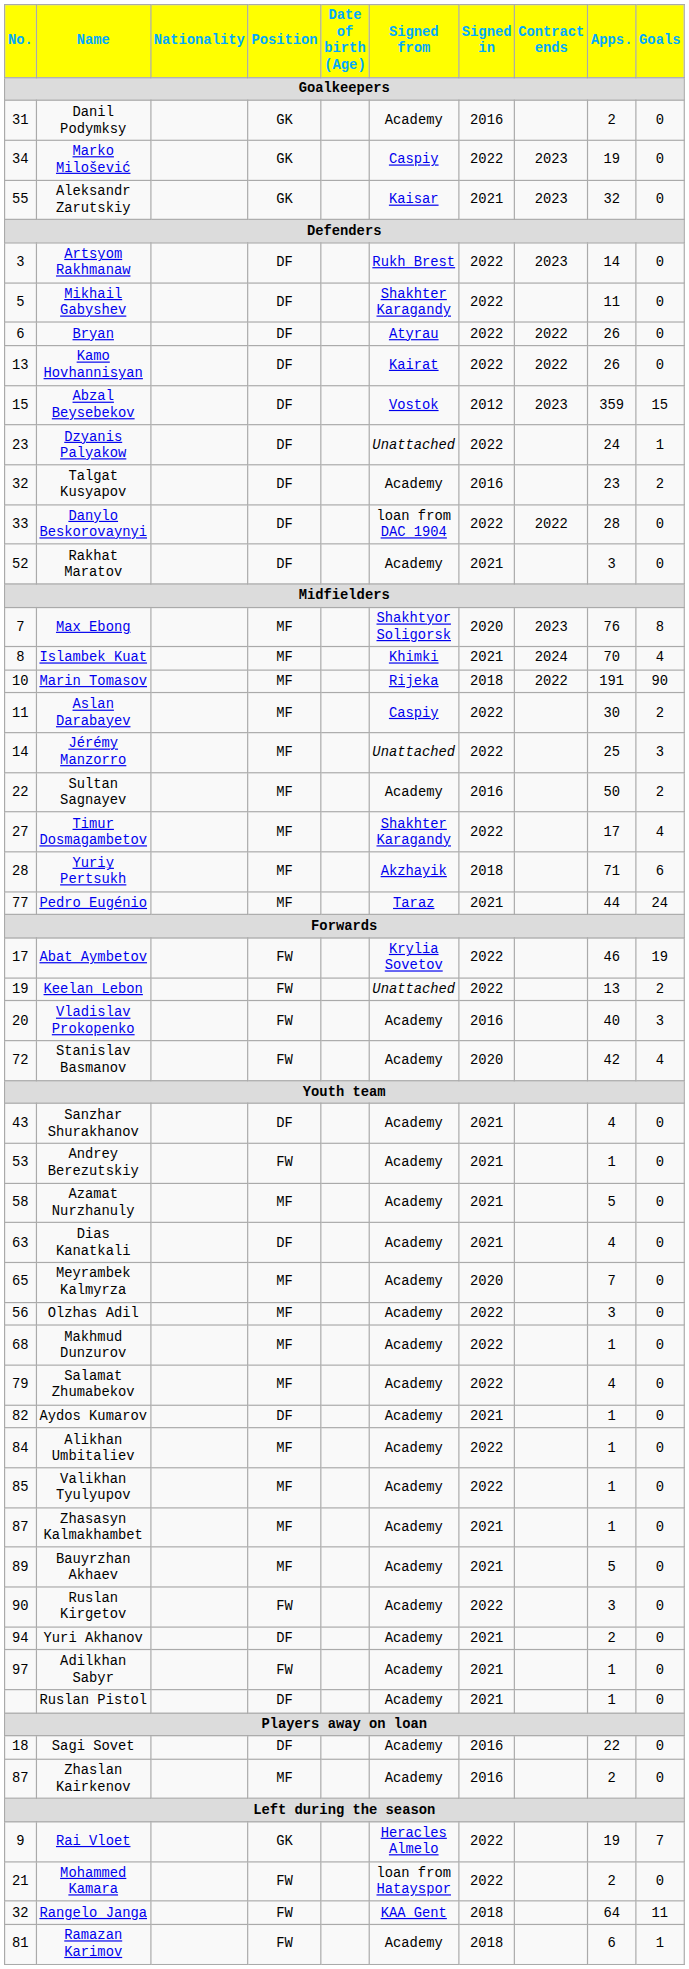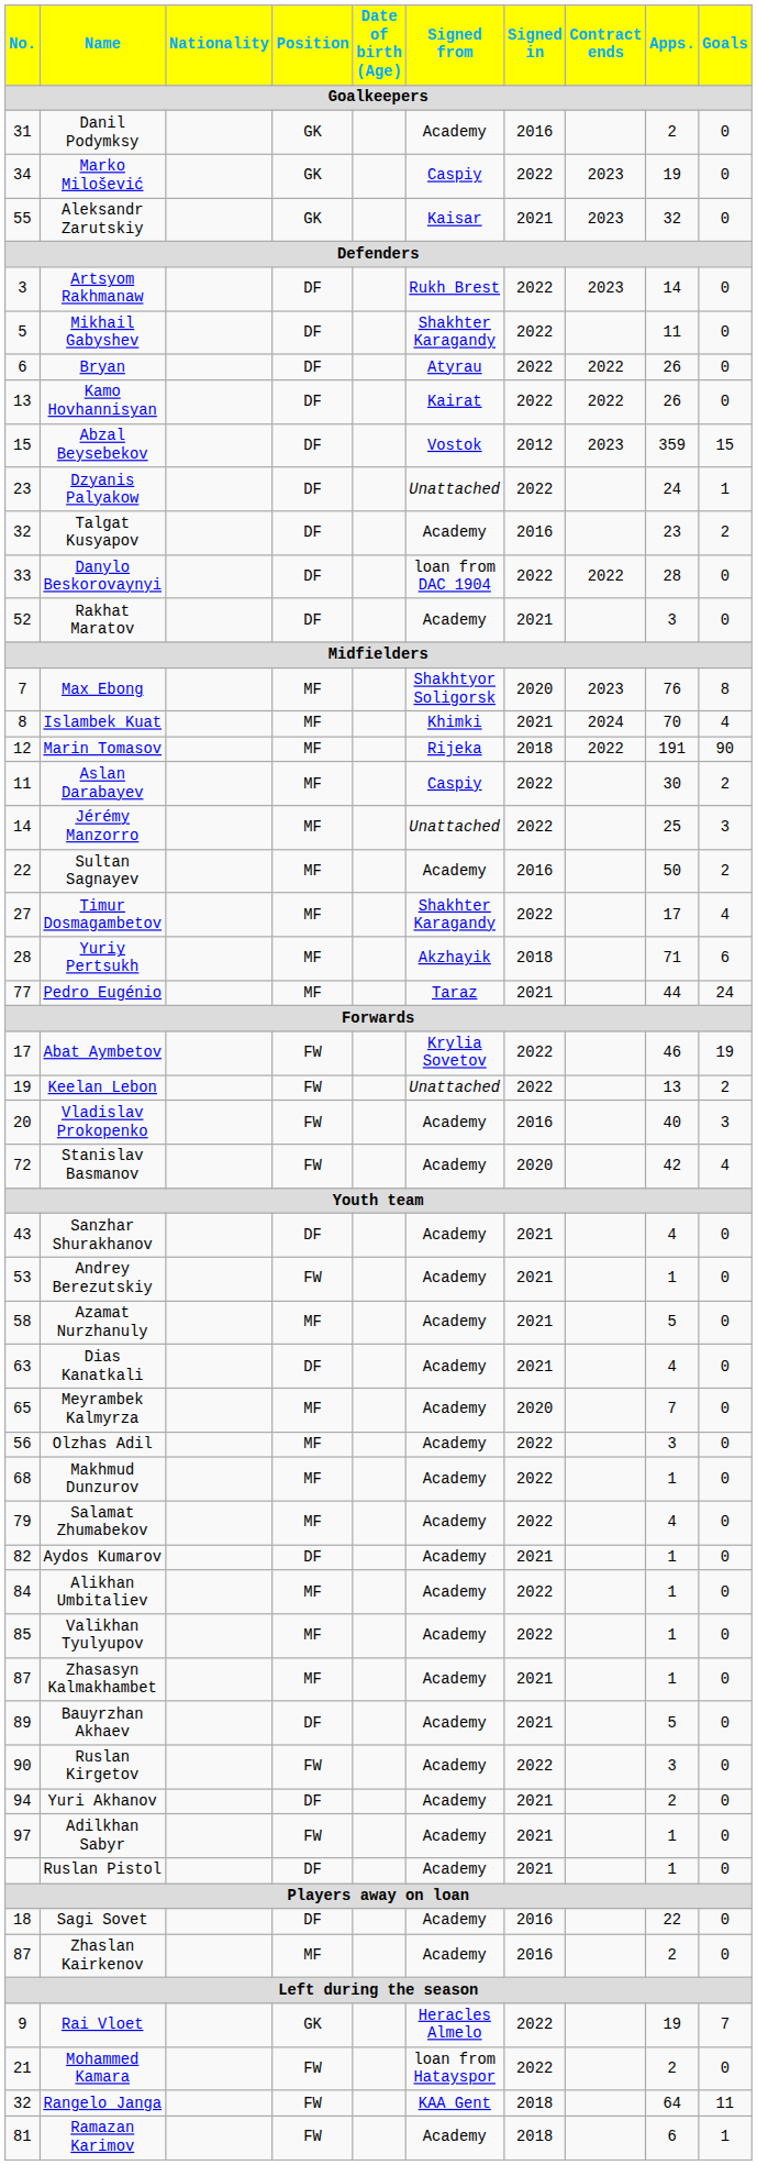 <table class="wikitable"  style="text-align:center; font-size:90%; width:90%;">
 <tr>
 <th style="background:#ffff00; color:#00AAFF; text-align:center;">No.</th>
 <th style="background:#ffff00; color:#00AAFF; text-align:center;">Name</th>
 <th style="background:#ffff00; color:#00AAFF; text-align:center;">Nationality</th>
 <th style="background:#ffff00; color:#00AAFF; text-align:center;">Position</th>
 <th style="background:#ffff00; color:#00AAFF; text-align:center;">Date of birth (Age)</th>
 <th style="background:#ffff00; color:#00AAFF; text-align:center;">Signed from</th>
 <th style="background:#ffff00; color:#00AAFF; text-align:center;">Signed in</th>
 <th style="background:#ffff00; color:#00AAFF; text-align:center;">Contract ends</th>
 <th style="background:#ffff00; color:#00AAFF; text-align:center;">Apps.</th>
 <th style="background:#ffff00; color:#00AAFF; text-align:center;">Goals</th>
 </tr>
 <tr>
 <th colspan="11"  style="background:#dcdcdc; text-align:center;">Goalkeepers</th>
 </tr>
 <tr>
 <td>31</td>
 <td>Danil Podymksy</td>
 <td></td>
 <td>GK</td>
 <td></td>
 <td>Academy</td>
 <td>2016</td>
 <td></td>
 <td>2</td>
 <td>0</td>
 </tr>
 <tr>
 <td>34</td>
 <td><a href='#'>Marko Milošević</a></td>
 <td></td>
 <td>GK</td>
 <td></td>
 <td><a href='#'>Caspiy</a></td>
 <td>2022</td>
 <td>2023</td>
 <td>19</td>
 <td>0</td>
 </tr>
 <tr>
 <td>55</td>
 <td>Aleksandr Zarutskiy</td>
 <td></td>
 <td>GK</td>
 <td></td>
 <td><a href='#'>Kaisar</a></td>
 <td>2021</td>
 <td>2023</td>
 <td>32</td>
 <td>0</td>
 </tr>
 <tr>
 <th colspan="11"  style="background:#dcdcdc; text-align:center;">Defenders</th>
 </tr>
 <tr>
 <td>3</td>
 <td><a href='#'>Artsyom Rakhmanaw</a></td>
 <td></td>
 <td>DF</td>
 <td></td>
 <td><a href='#'>Rukh Brest</a></td>
 <td>2022</td>
 <td>2023</td>
 <td>14</td>
 <td>0</td>
 </tr>
 <tr>
 <td>5</td>
 <td><a href='#'>Mikhail Gabyshev</a></td>
 <td></td>
 <td>DF</td>
 <td></td>
 <td><a href='#'>Shakhter Karagandy</a></td>
 <td>2022</td>
 <td></td>
 <td>11</td>
 <td>0</td>
 </tr>
 <tr>
 <td>6</td>
 <td><a href='#'>Bryan</a></td>
 <td></td>
 <td>DF</td>
 <td></td>
 <td><a href='#'>Atyrau</a></td>
 <td>2022</td>
 <td>2022</td>
 <td>26</td>
 <td>0</td>
 </tr>
 <tr>
 <td>13</td>
 <td><a href='#'>Kamo Hovhannisyan</a></td>
 <td></td>
 <td>DF</td>
 <td></td>
 <td><a href='#'>Kairat</a></td>
 <td>2022</td>
 <td>2022</td>
 <td>26</td>
 <td>0</td>
 </tr>
 <tr>
 <td>15</td>
 <td><a href='#'>Abzal Beysebekov</a></td>
 <td></td>
 <td>DF</td>
 <td></td>
 <td><a href='#'>Vostok</a></td>
 <td>2012</td>
 <td>2023</td>
 <td>359</td>
 <td>15</td>
 </tr>
 <tr>
 <td>23</td>
 <td><a href='#'>Dzyanis Palyakow</a></td>
 <td></td>
 <td>DF</td>
 <td></td>
 <td><em>Unattached</em></td>
 <td>2022</td>
 <td></td>
 <td>24</td>
 <td>1</td>
 </tr>
 <tr>
 <td>32</td>
 <td>Talgat Kusyapov</td>
 <td></td>
 <td>DF</td>
 <td></td>
 <td>Academy</td>
 <td>2016</td>
 <td></td>
 <td>23</td>
 <td>2</td>
 </tr>
 <tr>
 <td>33</td>
 <td><a href='#'>Danylo Beskorovaynyi</a></td>
 <td></td>
 <td>DF</td>
 <td></td>
 <td>loan from <a href='#'>DAC 1904</a></td>
 <td>2022</td>
 <td>2022</td>
 <td>28</td>
 <td>0</td>
 </tr>
 <tr>
 <td>52</td>
 <td>Rakhat Maratov</td>
 <td></td>
 <td>DF</td>
 <td></td>
 <td>Academy</td>
 <td>2021</td>
 <td></td>
 <td>3</td>
 <td>0</td>
 </tr>
 <tr>
 <th colspan="11"  style="background:#dcdcdc; text-align:center;">Midfielders</th>
 </tr>
 <tr>
 <td>7</td>
 <td><a href='#'>Max Ebong</a></td>
 <td></td>
 <td>MF</td>
 <td></td>
 <td><a href='#'>Shakhtyor Soligorsk</a></td>
 <td>2020</td>
 <td>2023</td>
 <td>76</td>
 <td>8</td>
 </tr>
 <tr>
 <td>8</td>
 <td><a href='#'>Islambek Kuat</a></td>
 <td></td>
 <td>MF</td>
 <td></td>
 <td><a href='#'>Khimki</a></td>
 <td>2021</td>
 <td>2024</td>
 <td>70</td>
 <td>4</td>
 </tr>
 <tr>
-<td>10</td>
+<td>12</td>
 <td><a href='#'>Marin Tomasov</a></td>
 <td></td>
 <td>MF</td>
 <td></td>
 <td><a href='#'>Rijeka</a></td>
 <td>2018</td>
 <td>2022</td>
 <td>191</td>
 <td>90</td>
 </tr>
 <tr>
 <td>11</td>
 <td><a href='#'>Aslan Darabayev</a></td>
 <td></td>
 <td>MF</td>
 <td></td>
 <td><a href='#'>Caspiy</a></td>
 <td>2022</td>
 <td></td>
 <td>30</td>
 <td>2</td>
 </tr>
 <tr>
 <td>14</td>
 <td><a href='#'>Jérémy Manzorro</a></td>
 <td></td>
 <td>MF</td>
 <td></td>
 <td><em>Unattached</em></td>
 <td>2022</td>
 <td></td>
 <td>25</td>
 <td>3</td>
 </tr>
 <tr>
 <td>22</td>
 <td>Sultan Sagnayev</td>
 <td></td>
 <td>MF</td>
 <td></td>
 <td>Academy</td>
 <td>2016</td>
 <td></td>
 <td>50</td>
 <td>2</td>
 </tr>
 <tr>
 <td>27</td>
 <td><a href='#'>Timur Dosmagambetov</a></td>
 <td></td>
 <td>MF</td>
 <td></td>
 <td><a href='#'>Shakhter Karagandy</a></td>
 <td>2022</td>
 <td></td>
 <td>17</td>
 <td>4</td>
 </tr>
 <tr>
 <td>28</td>
 <td><a href='#'>Yuriy Pertsukh</a></td>
 <td></td>
 <td>MF</td>
 <td></td>
 <td><a href='#'>Akzhayik</a></td>
 <td>2018</td>
 <td></td>
 <td>71</td>
 <td>6</td>
 </tr>
 <tr>
 <td>77</td>
 <td><a href='#'>Pedro Eugénio</a></td>
 <td></td>
 <td>MF</td>
 <td></td>
 <td><a href='#'>Taraz</a></td>
 <td>2021</td>
 <td></td>
 <td>44</td>
 <td>24</td>
 </tr>
 <tr>
 <th colspan="11"  style="background:#dcdcdc; text-align:center;">Forwards</th>
 </tr>
 <tr>
 <td>17</td>
 <td><a href='#'>Abat Aymbetov</a></td>
 <td></td>
 <td>FW</td>
 <td></td>
 <td><a href='#'>Krylia Sovetov</a></td>
 <td>2022</td>
 <td></td>
 <td>46</td>
 <td>19</td>
 </tr>
 <tr>
 <td>19</td>
 <td><a href='#'>Keelan Lebon</a></td>
 <td></td>
 <td>FW</td>
 <td></td>
 <td><em>Unattached</em></td>
 <td>2022</td>
 <td></td>
 <td>13</td>
 <td>2</td>
 </tr>
 <tr>
 <td>20</td>
 <td><a href='#'>Vladislav Prokopenko</a></td>
 <td></td>
 <td>FW</td>
 <td></td>
 <td>Academy</td>
 <td>2016</td>
 <td></td>
 <td>40</td>
 <td>3</td>
 </tr>
 <tr>
 <td>72</td>
 <td>Stanislav Basmanov</td>
 <td></td>
 <td>FW</td>
 <td></td>
 <td>Academy</td>
 <td>2020</td>
 <td></td>
 <td>42</td>
 <td>4</td>
 </tr>
 <tr>
 <th colspan="11"  style="background:#dcdcdc; text-align:center;">Youth team</th>
 </tr>
 <tr>
 <td>43</td>
 <td>Sanzhar Shurakhanov</td>
 <td></td>
 <td>DF</td>
 <td></td>
 <td>Academy</td>
 <td>2021</td>
 <td></td>
 <td>4</td>
 <td>0</td>
 </tr>
 <tr>
 <td>53</td>
 <td>Andrey Berezutskiy</td>
 <td></td>
 <td>FW</td>
 <td></td>
 <td>Academy</td>
 <td>2021</td>
 <td></td>
 <td>1</td>
 <td>0</td>
 </tr>
 <tr>
 <td>58</td>
 <td>Azamat Nurzhanuly</td>
 <td></td>
 <td>MF</td>
 <td></td>
 <td>Academy</td>
 <td>2021</td>
 <td></td>
 <td>5</td>
 <td>0</td>
 </tr>
 <tr>
 <td>63</td>
 <td>Dias Kanatkali</td>
 <td></td>
 <td>DF</td>
 <td></td>
 <td>Academy</td>
 <td>2021</td>
 <td></td>
 <td>4</td>
 <td>0</td>
 </tr>
 <tr>
 <td>65</td>
 <td>Meyrambek Kalmyrza</td>
 <td></td>
 <td>MF</td>
 <td></td>
 <td>Academy</td>
 <td>2020</td>
 <td></td>
 <td>7</td>
 <td>0</td>
 </tr>
 <tr>
 <td>56</td>
 <td>Olzhas Adil</td>
 <td></td>
 <td>MF</td>
 <td></td>
 <td>Academy</td>
 <td>2022</td>
 <td></td>
 <td>3</td>
 <td>0</td>
 </tr>
 <tr>
 <td>68</td>
 <td>Makhmud Dunzurov</td>
 <td></td>
 <td>MF</td>
 <td></td>
 <td>Academy</td>
 <td>2022</td>
 <td></td>
 <td>1</td>
 <td>0</td>
 </tr>
 <tr>
 <td>79</td>
 <td>Salamat Zhumabekov</td>
 <td></td>
 <td>MF</td>
 <td></td>
 <td>Academy</td>
 <td>2022</td>
 <td></td>
 <td>4</td>
 <td>0</td>
 </tr>
 <tr>
 <td>82</td>
 <td>Aydos Kumarov</td>
 <td></td>
 <td>DF</td>
 <td></td>
 <td>Academy</td>
 <td>2021</td>
 <td></td>
 <td>1</td>
 <td>0</td>
 </tr>
 <tr>
 <td>84</td>
 <td>Alikhan Umbitaliev</td>
 <td></td>
 <td>MF</td>
 <td></td>
 <td>Academy</td>
 <td>2022</td>
 <td></td>
 <td>1</td>
 <td>0</td>
 </tr>
 <tr>
 <td>85</td>
 <td>Valikhan Tyulyupov</td>
 <td></td>
 <td>MF</td>
 <td></td>
 <td>Academy</td>
 <td>2022</td>
 <td></td>
 <td>1</td>
 <td>0</td>
 </tr>
 <tr>
 <td>87</td>
 <td>Zhasasyn Kalmakhambet</td>
 <td></td>
 <td>MF</td>
 <td></td>
 <td>Academy</td>
 <td>2021</td>
 <td></td>
 <td>1</td>
 <td>0</td>
 </tr>
 <tr>
 <td>89</td>
 <td>Bauyrzhan Akhaev</td>
 <td></td>
-<td>MF</td>
+<td>DF</td>
 <td></td>
 <td>Academy</td>
 <td>2021</td>
 <td></td>
 <td>5</td>
 <td>0</td>
 </tr>
 <tr>
 <td>90</td>
 <td>Ruslan Kirgetov</td>
 <td></td>
 <td>FW</td>
 <td></td>
 <td>Academy</td>
 <td>2022</td>
 <td></td>
 <td>3</td>
 <td>0</td>
 </tr>
 <tr>
 <td>94</td>
 <td>Yuri Akhanov</td>
 <td></td>
 <td>DF</td>
 <td></td>
 <td>Academy</td>
 <td>2021</td>
 <td></td>
 <td>2</td>
 <td>0</td>
 </tr>
 <tr>
 <td>97</td>
 <td>Adilkhan Sabyr</td>
 <td></td>
 <td>FW</td>
 <td></td>
 <td>Academy</td>
 <td>2021</td>
 <td></td>
 <td>1</td>
 <td>0</td>
 </tr>
 <tr>
 <td></td>
 <td>Ruslan Pistol</td>
 <td></td>
 <td>DF</td>
 <td></td>
 <td>Academy</td>
 <td>2021</td>
 <td></td>
 <td>1</td>
 <td>0</td>
 </tr>
 <tr>
 <th colspan="11"  style="background:#dcdcdc; text-align:center;">Players away on loan</th>
 </tr>
 <tr>
 <td>18</td>
 <td>Sagi Sovet</td>
 <td></td>
 <td>DF</td>
 <td></td>
 <td>Academy</td>
 <td>2016</td>
 <td></td>
 <td>22</td>
 <td>0</td>
 </tr>
 <tr>
 <td>87</td>
 <td>Zhaslan Kairkenov</td>
 <td></td>
 <td>MF</td>
 <td></td>
 <td>Academy</td>
 <td>2016</td>
 <td></td>
 <td>2</td>
 <td>0</td>
 </tr>
 <tr>
 <th colspan="11"  style="background:#dcdcdc; text-align:center;">Left during the season</th>
 </tr>
 <tr>
 <td>9</td>
 <td><a href='#'>Rai Vloet</a></td>
 <td></td>
 <td>GK</td>
 <td></td>
 <td><a href='#'>Heracles Almelo</a></td>
 <td>2022</td>
 <td></td>
 <td>19</td>
 <td>7</td>
 </tr>
 <tr>
 <td>21</td>
 <td><a href='#'>Mohammed Kamara</a></td>
 <td></td>
 <td>FW</td>
 <td></td>
 <td>loan from <a href='#'>Hatayspor</a></td>
 <td>2022</td>
 <td></td>
 <td>2</td>
 <td>0</td>
 </tr>
 <tr>
 <td>32</td>
 <td><a href='#'>Rangelo Janga</a></td>
 <td></td>
 <td>FW</td>
 <td></td>
 <td><a href='#'>KAA Gent</a></td>
 <td>2018</td>
 <td></td>
 <td>64</td>
 <td>11</td>
 </tr>
 <tr>
 <td>81</td>
 <td><a href='#'>Ramazan Karimov</a></td>
 <td></td>
 <td>FW</td>
 <td></td>
 <td>Academy</td>
 <td>2018</td>
 <td></td>
 <td>6</td>
 <td>1</td>
 </tr>
 </table>
